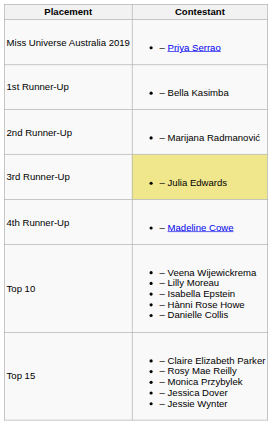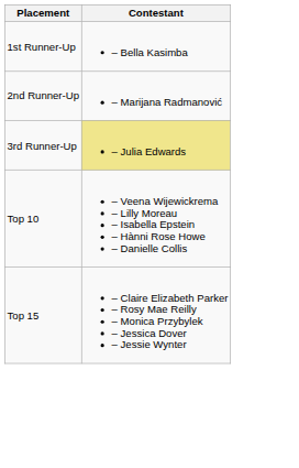 <table class="wikitable sortable" style="font-size: 95%;">
 <tr>
 <th>Placement</th>
 <th>Contestant</th>
-</tr>
-<tr>
-<td>Miss Universe Australia 2019</td>
-<td><br><ul><li> – <a href='#'>Priya Serrao</a></li></ul></td>
 </tr>
 <tr>
 <td>1st Runner-Up</td>
 <td><br><ul><li> – Bella Kasimba</li></ul></td>
 </tr>
 <tr>
 <td>2nd Runner-Up</td>
 <td><br><ul><li> – Marijana Radmanović</li></ul></td>
 </tr>
 <tr>
 <td>3rd Runner-Up</td>
 <td style="background: khaki;"><br><ul><li> – Julia Edwards</li></ul></td>
 </tr>
 <tr>
-<td>4th Runner-Up</td>
-<td><br><ul><li> – <a href='#'>Madeline Cowe</a></li></ul></td>
-</tr>
-<tr>
 <td>Top 10</td>
 <td><br><ul><li> – Veena Wijewickrema</li><li> – Lilly Moreau</li><li> – Isabella Epstein</li><li> – Hànni Rose Howe</li><li> – Danielle Collis</li></ul></td>
 </tr>
 <tr>
 <td>Top 15</td>
 <td><br><ul><li> – Claire Elizabeth Parker</li><li> – Rosy Mae Reilly</li><li> – Monica Przybylek</li><li> – Jessica Dover</li><li> – Jessie Wynter</li></ul></td>
 </tr>
 </table>
